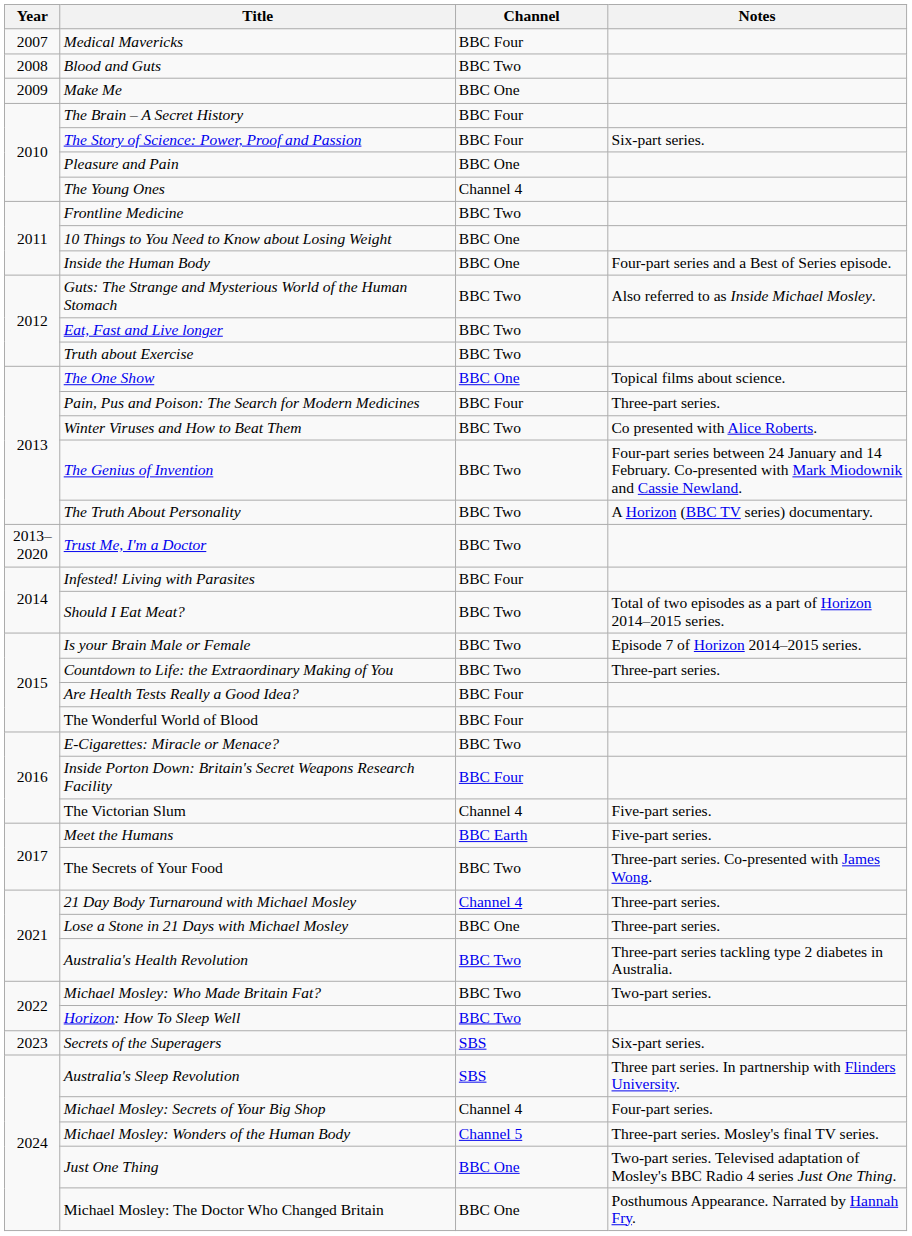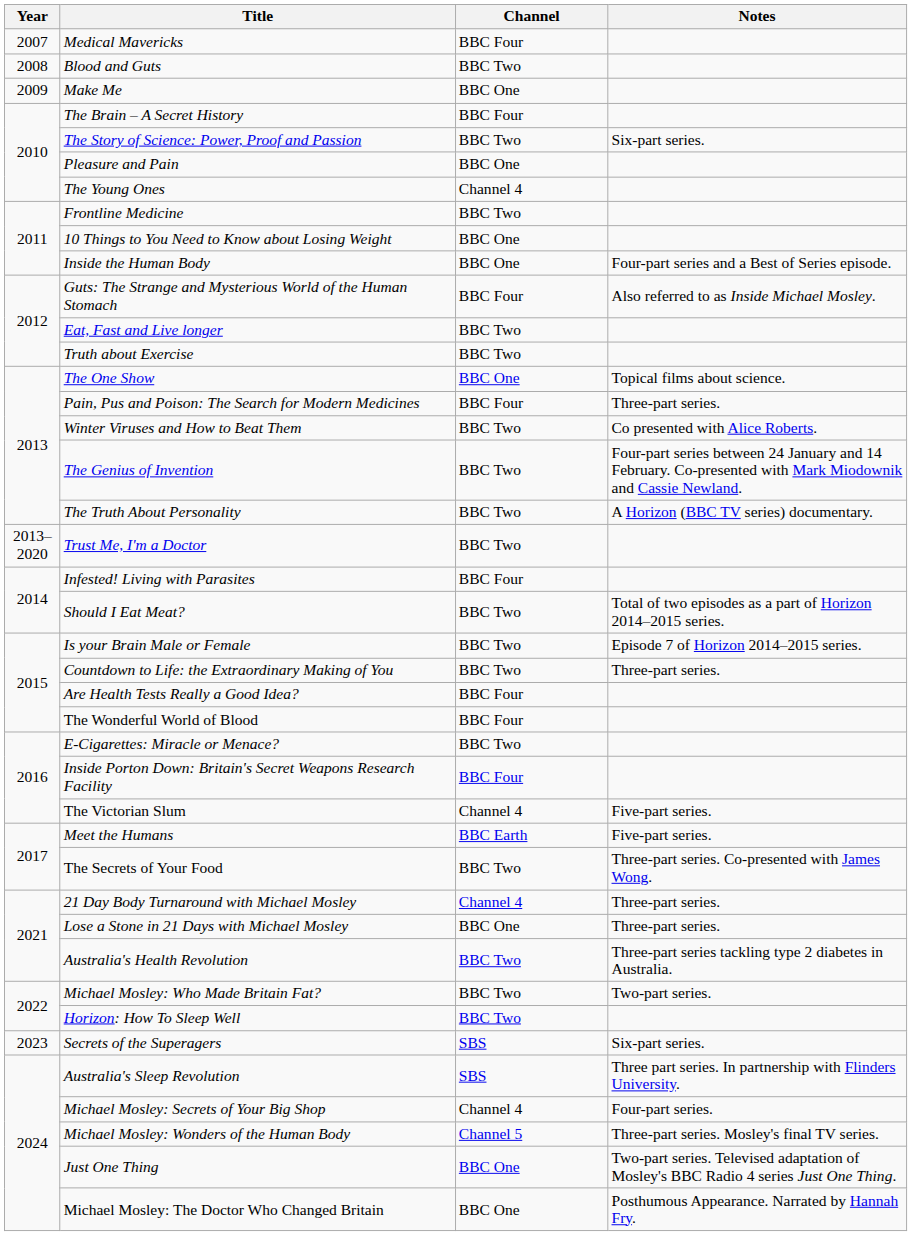 <table class="wikitable sortable">
 <tr>
 <th scope="col" style="width:50px;">Year</th>
 <th class="unsortable" scope="col" style="width:400px;">Title</th>
 <th class="unsortable" scope="col" style="width:150px;">Channel</th>
 <th class="unsortable" scope="col" style="width:300px;">Notes</th>
 </tr>
 <tr>
 <td style="text-align:Center;">2007</td>
 <td><em>Medical Mavericks</em></td>
 <td>BBC Four</td>
 <td></td>
 </tr>
 <tr>
 <td style="text-align:Center;">2008</td>
 <td><em>Blood and Guts</em></td>
 <td>BBC Two</td>
 <td></td>
 </tr>
 <tr>
 <td style="text-align:Center;">2009</td>
 <td><em>Make Me</em></td>
 <td>BBC One</td>
 <td></td>
 </tr>
 <tr>
 <td rowspan="4" style="text-align:Center;">2010</td>
 <td><em>The Brain – A Secret History</em></td>
 <td>BBC Four</td>
 <td></td>
 </tr>
 <tr>
 <td><em><a href='#'>The Story of Science: Power, Proof and Passion</a></em></td>
-<td>BBC Four</td>
+<td>BBC Two</td>
 <td>Six-part series.</td>
 </tr>
 <tr>
 <td><em>Pleasure and Pain</em></td>
 <td>BBC One</td>
 <td></td>
 </tr>
 <tr>
 <td><em>The Young Ones</em></td>
 <td>Channel 4</td>
 <td></td>
 </tr>
 <tr>
 <td rowspan="3" style="text-align:Center;">2011</td>
 <td><em>Frontline Medicine</em></td>
 <td>BBC Two</td>
 <td></td>
 </tr>
 <tr>
 <td><em>10 Things to You Need to Know about Losing Weight</em></td>
 <td>BBC One</td>
 <td></td>
 </tr>
 <tr>
 <td><em>Inside the Human Body</em></td>
 <td>BBC One</td>
 <td>Four-part series and a Best of Series episode.</td>
 </tr>
 <tr>
 <td rowspan="3" style="text-align:Center;">2012</td>
 <td><em>Guts: The Strange and Mysterious World of the Human Stomach </em></td>
-<td>BBC Two</td>
+<td>BBC Four</td>
 <td>Also referred to as <em>Inside Michael Mosley</em>.</td>
 </tr>
 <tr>
 <td><em><a href='#'>Eat, Fast and Live longer</a></em></td>
 <td>BBC Two</td>
 <td></td>
 </tr>
 <tr>
 <td><em>Truth about Exercise</em></td>
 <td>BBC Two</td>
 <td></td>
 </tr>
 <tr>
 <td rowspan="5" style="text-align:Center;">2013</td>
 <td><em><a href='#'>The One Show</a></em></td>
 <td><a href='#'>BBC One</a></td>
 <td>Topical films about science.</td>
 </tr>
 <tr>
 <td><em>Pain, Pus and Poison: The Search for Modern Medicines</em></td>
 <td>BBC Four</td>
 <td>Three-part series.</td>
 </tr>
 <tr>
 <td><em>Winter Viruses and How to Beat Them</em></td>
 <td>BBC Two</td>
 <td>Co presented with <a href='#'>Alice Roberts</a>.</td>
 </tr>
 <tr>
 <td><em><a href='#'>The Genius of Invention</a></em></td>
 <td>BBC Two</td>
 <td>Four-part series between 24 January and 14 February. Co-presented with <a href='#'>Mark Miodownik</a> and <a href='#'>Cassie Newland</a>.</td>
 </tr>
 <tr>
 <td><em>The Truth About Personality</em></td>
 <td>BBC Two</td>
 <td>A <a href='#'>Horizon</a> (<a href='#'>BBC TV</a> series) documentary.</td>
 </tr>
 <tr>
 <td style="text-align:Center;">2013–2020</td>
 <td><em><a href='#'>Trust Me, I'm a Doctor</a></em></td>
 <td>BBC Two</td>
 <td></td>
 </tr>
 <tr>
 <td rowspan="2" style="text-align:Center;">2014</td>
 <td><em>Infested! Living with Parasites</em></td>
 <td>BBC Four</td>
 <td></td>
 </tr>
 <tr>
 <td><em>Should I Eat Meat?</em></td>
 <td>BBC Two</td>
 <td>Total of two episodes as a part of <a href='#'>Horizon</a> 2014–2015 series.</td>
 </tr>
 <tr>
 <td rowspan="4" style="text-align:Center;">2015</td>
 <td><em>Is your Brain Male or Female</em></td>
 <td>BBC Two</td>
 <td>Episode 7 of <a href='#'>Horizon</a> 2014–2015 series.</td>
 </tr>
 <tr>
 <td><em>Countdown to Life: the Extraordinary Making of You</em></td>
 <td>BBC Two</td>
 <td>Three-part series.</td>
 </tr>
 <tr>
 <td><em>Are Health Tests Really a Good Idea?</em></td>
 <td>BBC Four</td>
 <td></td>
 </tr>
 <tr>
 <td>The Wonderful World of Blood</td>
 <td>BBC Four</td>
 <td></td>
 </tr>
 <tr>
 <td rowspan="3" style="text-align:Center;">2016</td>
 <td><em>E-Cigarettes: Miracle or Menace?</em></td>
 <td>BBC Two</td>
 <td></td>
 </tr>
 <tr>
 <td><em>Inside Porton Down: Britain's Secret Weapons Research Facility</em></td>
 <td><a href='#'>BBC Four</a></td>
 <td></td>
 </tr>
 <tr>
 <td>The Victorian Slum</td>
 <td>Channel 4</td>
 <td>Five-part series.</td>
 </tr>
 <tr>
 <td rowspan="2" style="text-align:Center;">2017</td>
 <td><em>Meet the Humans</em></td>
 <td><a href='#'>BBC Earth</a></td>
 <td>Five-part series.</td>
 </tr>
 <tr>
 <td>The Secrets of Your Food</td>
 <td>BBC Two</td>
 <td>Three-part series. Co-presented with <a href='#'>James Wong</a>.</td>
 </tr>
 <tr>
 <td rowspan="3" style="text-align:Center;">2021</td>
 <td><em>21 Day Body Turnaround with Michael Mosley</em></td>
 <td><a href='#'>Channel 4</a></td>
 <td>Three-part series.</td>
 </tr>
 <tr>
 <td><em>Lose a Stone in 21 Days with Michael Mosley</em></td>
 <td>BBC One</td>
 <td>Three-part series.</td>
 </tr>
 <tr>
 <td><em>Australia's Health Revolution</em></td>
 <td><a href='#'>BBC Two</a></td>
 <td>Three-part series tackling type 2 diabetes in Australia.</td>
 </tr>
 <tr>
 <td rowspan="2" style="text-align:Center;">2022</td>
 <td><em>Michael Mosley: Who Made Britain Fat?</em></td>
 <td>BBC Two</td>
 <td>Two-part series.</td>
 </tr>
 <tr>
 <td><em><a href='#'>Horizon</a>: How To Sleep Well</em></td>
 <td><a href='#'>BBC Two</a></td>
 <td></td>
 </tr>
 <tr>
 <td style="text-align:Center;">2023</td>
 <td><em>Secrets of the Superagers</em></td>
 <td><a href='#'>SBS</a></td>
 <td>Six-part series.</td>
 </tr>
 <tr>
 <td rowspan="5" style="text-align:Center;">2024</td>
 <td><em>Australia's Sleep Revolution</em></td>
 <td><a href='#'>SBS</a></td>
 <td>Three part series. In partnership with <a href='#'>Flinders University</a>.</td>
 </tr>
 <tr>
 <td><em>Michael Mosley: Secrets of Your Big Shop</em></td>
 <td>Channel 4</td>
 <td>Four-part series.</td>
 </tr>
 <tr>
 <td><em>Michael Mosley: Wonders of the Human Body</em></td>
 <td><a href='#'>Channel 5</a></td>
 <td>Three-part series. Mosley's final TV series.</td>
 </tr>
 <tr>
 <td><em>Just One Thing</em></td>
 <td><a href='#'>BBC One</a></td>
 <td>Two-part series. Televised adaptation of Mosley's BBC Radio 4 series <em>Just One Thing</em>.</td>
 </tr>
 <tr>
 <td>Michael Mosley: The Doctor Who Changed Britain</td>
 <td>BBC One</td>
 <td>Posthumous Appearance. Narrated by <a href='#'>Hannah Fry</a>.</td>
 </tr>
 </table>
